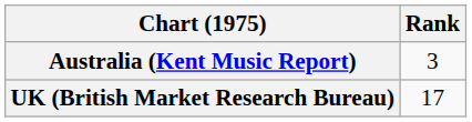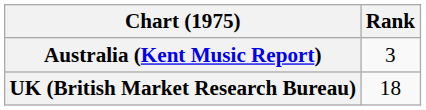 <table class="wikitable plainrowheaders" style="text-align:center">
 <tr>
 <th scope=col>Chart (1975)</th>
 <th scope=col>Rank</th>
 </tr>
 <tr>
 <th scope=row>Australia (<a href='#'>Kent Music Report</a>)</th>
 <td style="text-align:center;">3</td>
 </tr>
 <tr>
 <th scope=row>UK (British Market Research Bureau)</th>
-<td style="text-align:center;">17</td>
+<td style="text-align:center;">18</td>
 </tr>
 </table>
